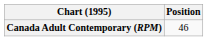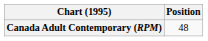 <table class="wikitable plainrowheaders" style="text-align:center">
 <tr>
 <th>Chart (1995)</th>
 <th>Position</th>
 </tr>
 <tr>
 <th scope="row">Canada Adult Contemporary (<em>RPM</em>)</th>
-<td>46</td>
+<td>48</td>
 </tr>
 </table>
